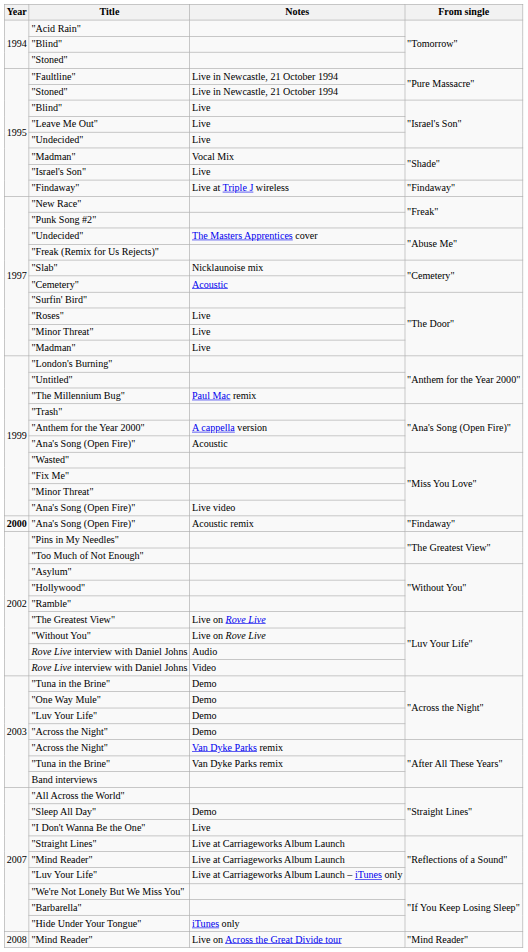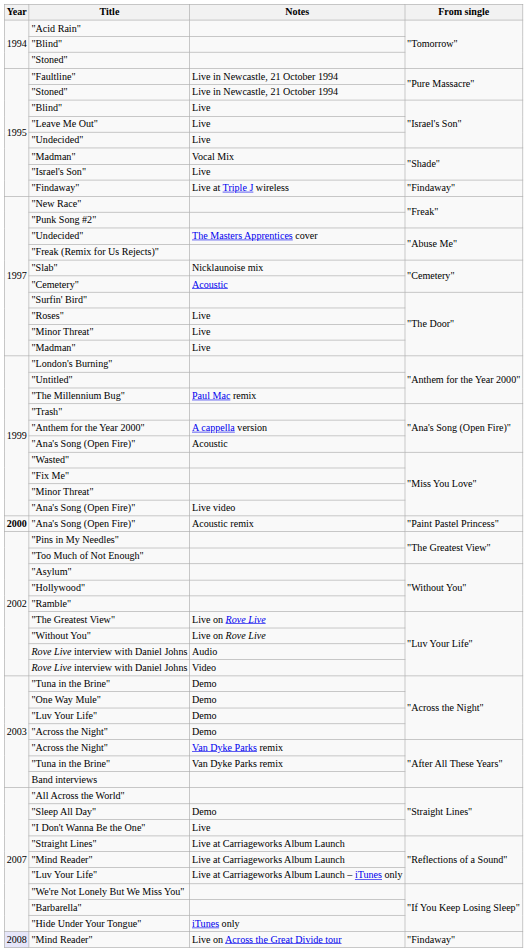 <table class="wikitable">
 <tr>
 <th>Year</th>
 <th>Title</th>
 <th>Notes</th>
 <th>From single</th>
 </tr>
 <tr>
 <td rowspan="3">1994</td>
 <td>"Acid Rain"</td>
 <td></td>
 <td rowspan=3>"Tomorrow"</td>
 </tr>
 <tr>
 <td>"Blind"</td>
 <td></td>
 </tr>
 <tr>
 <td>"Stoned"</td>
 <td></td>
 </tr>
 <tr>
 <td rowspan="8">1995</td>
 <td>"Faultline"</td>
 <td>Live in Newcastle, 21 October 1994</td>
 <td rowspan=2>"Pure Massacre"</td>
 </tr>
 <tr>
 <td>"Stoned"</td>
 <td>Live in Newcastle, 21 October 1994</td>
 </tr>
 <tr>
 <td>"Blind"</td>
 <td>Live</td>
 <td rowspan=3>"Israel's Son"</td>
 </tr>
 <tr>
 <td>"Leave Me Out"</td>
 <td>Live</td>
 </tr>
 <tr>
 <td>"Undecided"</td>
 <td>Live</td>
 </tr>
 <tr>
 <td>"Madman"</td>
 <td>Vocal Mix</td>
 <td rowspan=2>"Shade"</td>
 </tr>
 <tr>
 <td>"Israel's Son"</td>
 <td>Live</td>
 </tr>
 <tr>
 <td>"Findaway"</td>
 <td>Live at <a href='#'>Triple J</a> wireless</td>
 <td>"Findaway"</td>
 </tr>
 <tr>
 <td rowspan="10">1997</td>
 <td>"New Race"</td>
 <td></td>
 <td rowspan=2>"Freak"</td>
 </tr>
 <tr>
 <td>"Punk Song #2"</td>
 <td></td>
 </tr>
 <tr>
 <td>"Undecided"</td>
 <td><a href='#'>The Masters Apprentices</a> cover</td>
 <td rowspan=2>"Abuse Me"</td>
 </tr>
 <tr>
 <td>"Freak (Remix for Us Rejects)"</td>
 <td></td>
 </tr>
 <tr>
 <td>"Slab"</td>
 <td>Nicklaunoise mix</td>
 <td rowspan=2>"Cemetery"</td>
 </tr>
 <tr>
 <td>"Cemetery"</td>
 <td><a href='#'>Acoustic</a></td>
 </tr>
 <tr>
 <td>"Surfin' Bird"</td>
 <td></td>
 <td rowspan=4>"The Door"</td>
 </tr>
 <tr>
 <td>"Roses"</td>
 <td>Live</td>
 </tr>
 <tr>
 <td>"Minor Threat"</td>
 <td>Live</td>
 </tr>
 <tr>
 <td>"Madman"</td>
 <td>Live</td>
 </tr>
 <tr>
 <td rowspan="10">1999</td>
 <td>"London's Burning"</td>
 <td></td>
 <td rowspan=3>"Anthem for the Year 2000"</td>
 </tr>
 <tr>
 <td>"Untitled"</td>
 <td></td>
 </tr>
 <tr>
 <td>"The Millennium Bug"</td>
 <td><a href='#'>Paul Mac</a> remix</td>
 </tr>
 <tr>
 <td>"Trash"</td>
 <td></td>
 <td rowspan=3>"Ana's Song (Open Fire)"</td>
 </tr>
 <tr>
 <td>"Anthem for the Year 2000"</td>
 <td><a href='#'>A cappella</a> version</td>
 </tr>
 <tr>
 <td>"Ana's Song (Open Fire)"</td>
 <td>Acoustic</td>
 </tr>
 <tr>
 <td>"Wasted"</td>
 <td></td>
 <td rowspan=4>"Miss You Love"</td>
 </tr>
 <tr>
 <td>"Fix Me"</td>
 <td></td>
 </tr>
 <tr>
 <td>"Minor Threat"</td>
 <td></td>
 </tr>
 <tr>
 <td>"Ana's Song (Open Fire)"</td>
 <td>Live video</td>
 </tr>
 <tr>
 <td><strong>2000</strong></td>
 <td>"Ana's Song (Open Fire)"</td>
 <td>Acoustic remix</td>
-<td>"Findaway"</td>
+<td>"Paint Pastel Princess"</td>
 </tr>
 <tr>
 <td rowspan="9">2002</td>
 <td>"Pins in My Needles"</td>
 <td></td>
 <td rowspan=2>"The Greatest View"</td>
 </tr>
 <tr>
 <td>"Too Much of Not Enough"</td>
 <td></td>
 </tr>
 <tr>
 <td>"Asylum"</td>
 <td></td>
 <td rowspan=3>"Without You"</td>
 </tr>
 <tr>
 <td>"Hollywood"</td>
 <td></td>
 </tr>
 <tr>
 <td>"Ramble"</td>
 <td></td>
 </tr>
 <tr>
 <td>"The Greatest View"</td>
 <td>Live on <em><a href='#'>Rove Live</a></em></td>
 <td rowspan=4>"Luv Your Life"</td>
 </tr>
 <tr>
 <td>"Without You"</td>
 <td>Live on <em>Rove Live</em></td>
 </tr>
 <tr>
 <td><em>Rove Live</em> interview with Daniel Johns</td>
 <td>Audio</td>
 </tr>
 <tr>
 <td><em>Rove Live</em> interview with Daniel Johns</td>
 <td>Video</td>
 </tr>
 <tr>
 <td rowspan="7">2003</td>
 <td>"Tuna in the Brine"</td>
 <td>Demo</td>
 <td rowspan=4>"Across the Night"</td>
 </tr>
 <tr>
 <td>"One Way Mule"</td>
 <td>Demo</td>
 </tr>
 <tr>
 <td>"Luv Your Life"</td>
 <td>Demo</td>
 </tr>
 <tr>
 <td>"Across the Night"</td>
 <td>Demo</td>
 </tr>
 <tr>
 <td>"Across the Night"</td>
 <td><a href='#'>Van Dyke Parks</a> remix</td>
 <td rowspan=3>"After All These Years"</td>
 </tr>
 <tr>
 <td>"Tuna in the Brine"</td>
 <td>Van Dyke Parks remix</td>
 </tr>
 <tr>
 <td>Band interviews</td>
 <td></td>
 </tr>
 <tr>
 <td rowspan="9">2007</td>
 <td>"All Across the World"</td>
 <td></td>
 <td rowspan=3>"Straight Lines"</td>
 </tr>
 <tr>
 <td>"Sleep All Day"</td>
 <td>Demo</td>
 </tr>
 <tr>
 <td>"I Don't Wanna Be the One"</td>
 <td>Live</td>
 </tr>
 <tr>
 <td>"Straight Lines"</td>
 <td>Live at Carriageworks Album Launch</td>
 <td rowspan=3>"Reflections of a Sound"</td>
 </tr>
 <tr>
 <td>"Mind Reader"</td>
 <td>Live at Carriageworks Album Launch</td>
 </tr>
 <tr>
 <td>"Luv Your Life"</td>
 <td>Live at Carriageworks Album Launch – <a href='#'>iTunes</a> only</td>
 </tr>
 <tr>
 <td>"We're Not Lonely But We Miss You"</td>
 <td></td>
 <td rowspan=3>"If You Keep Losing Sleep"</td>
 </tr>
 <tr>
 <td>"Barbarella"</td>
 <td></td>
 </tr>
 <tr>
 <td>"Hide Under Your Tongue"</td>
 <td><a href='#'>iTunes</a> only</td>
 </tr>
 <tr>
-<td>2008</td>
+<td style="background: lavender;">2008</td>
 <td>"Mind Reader"</td>
 <td>Live on <a href='#'>Across the Great Divide tour</a></td>
-<td>"Mind Reader"</td>
+<td>"Findaway"</td>
 </tr>
 </table>
